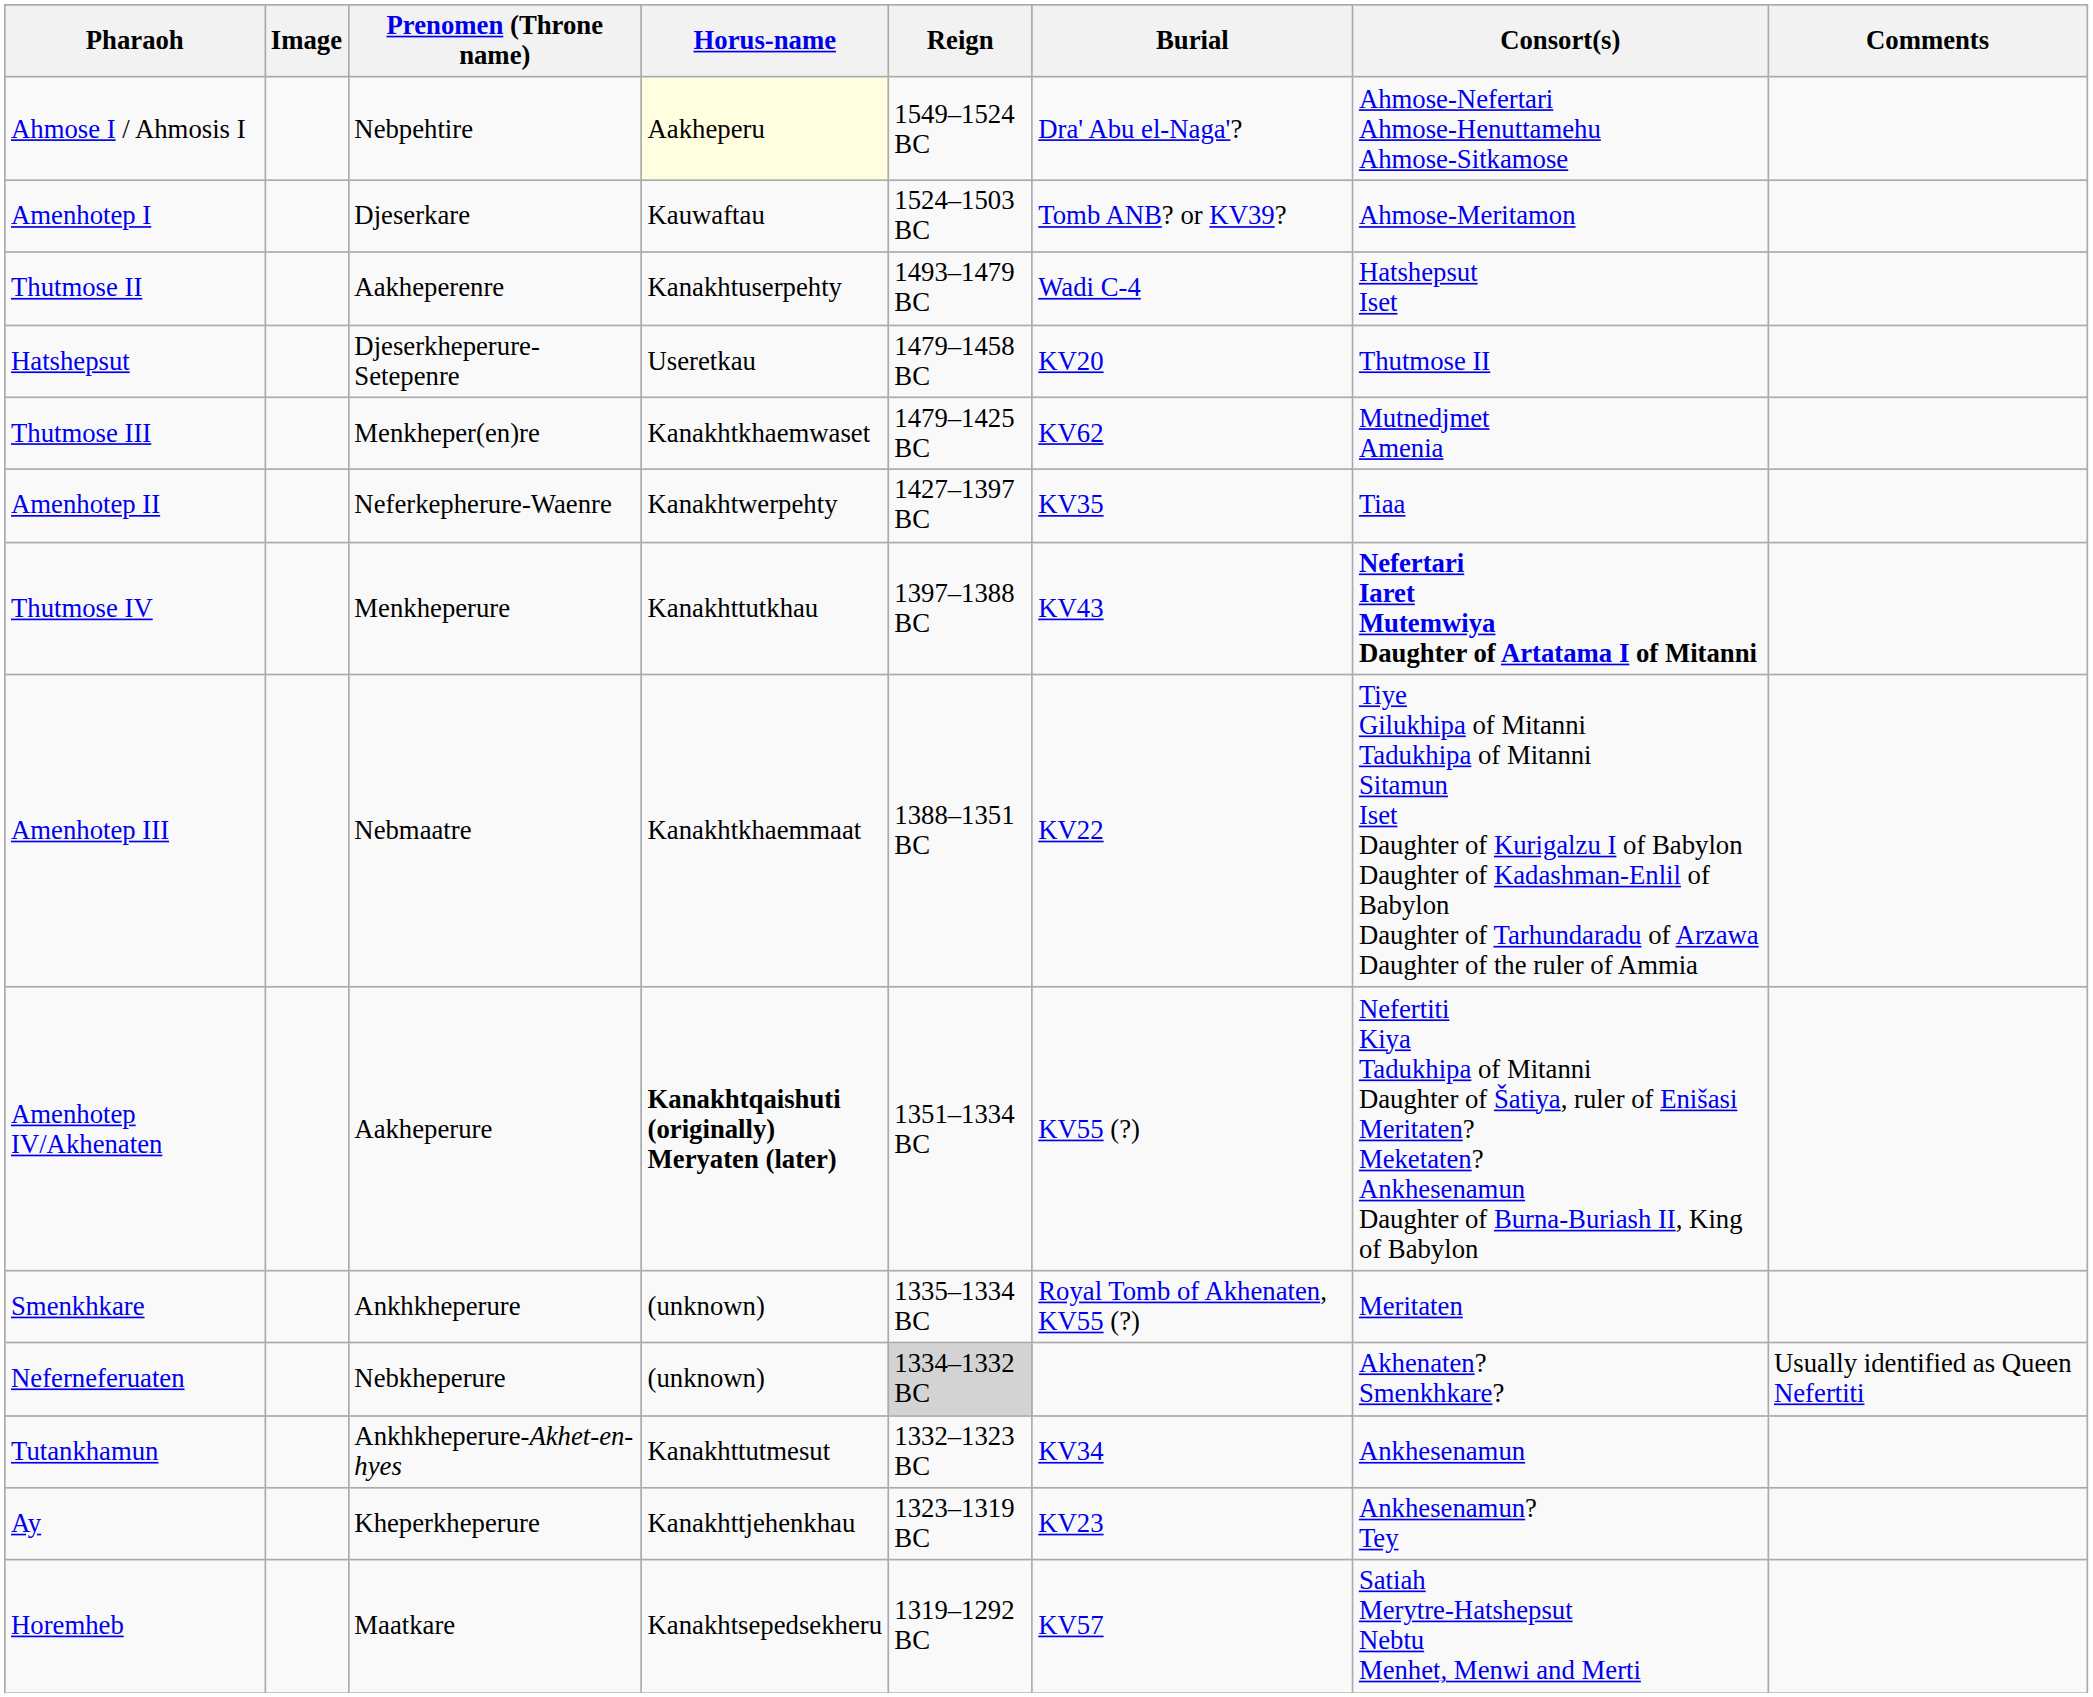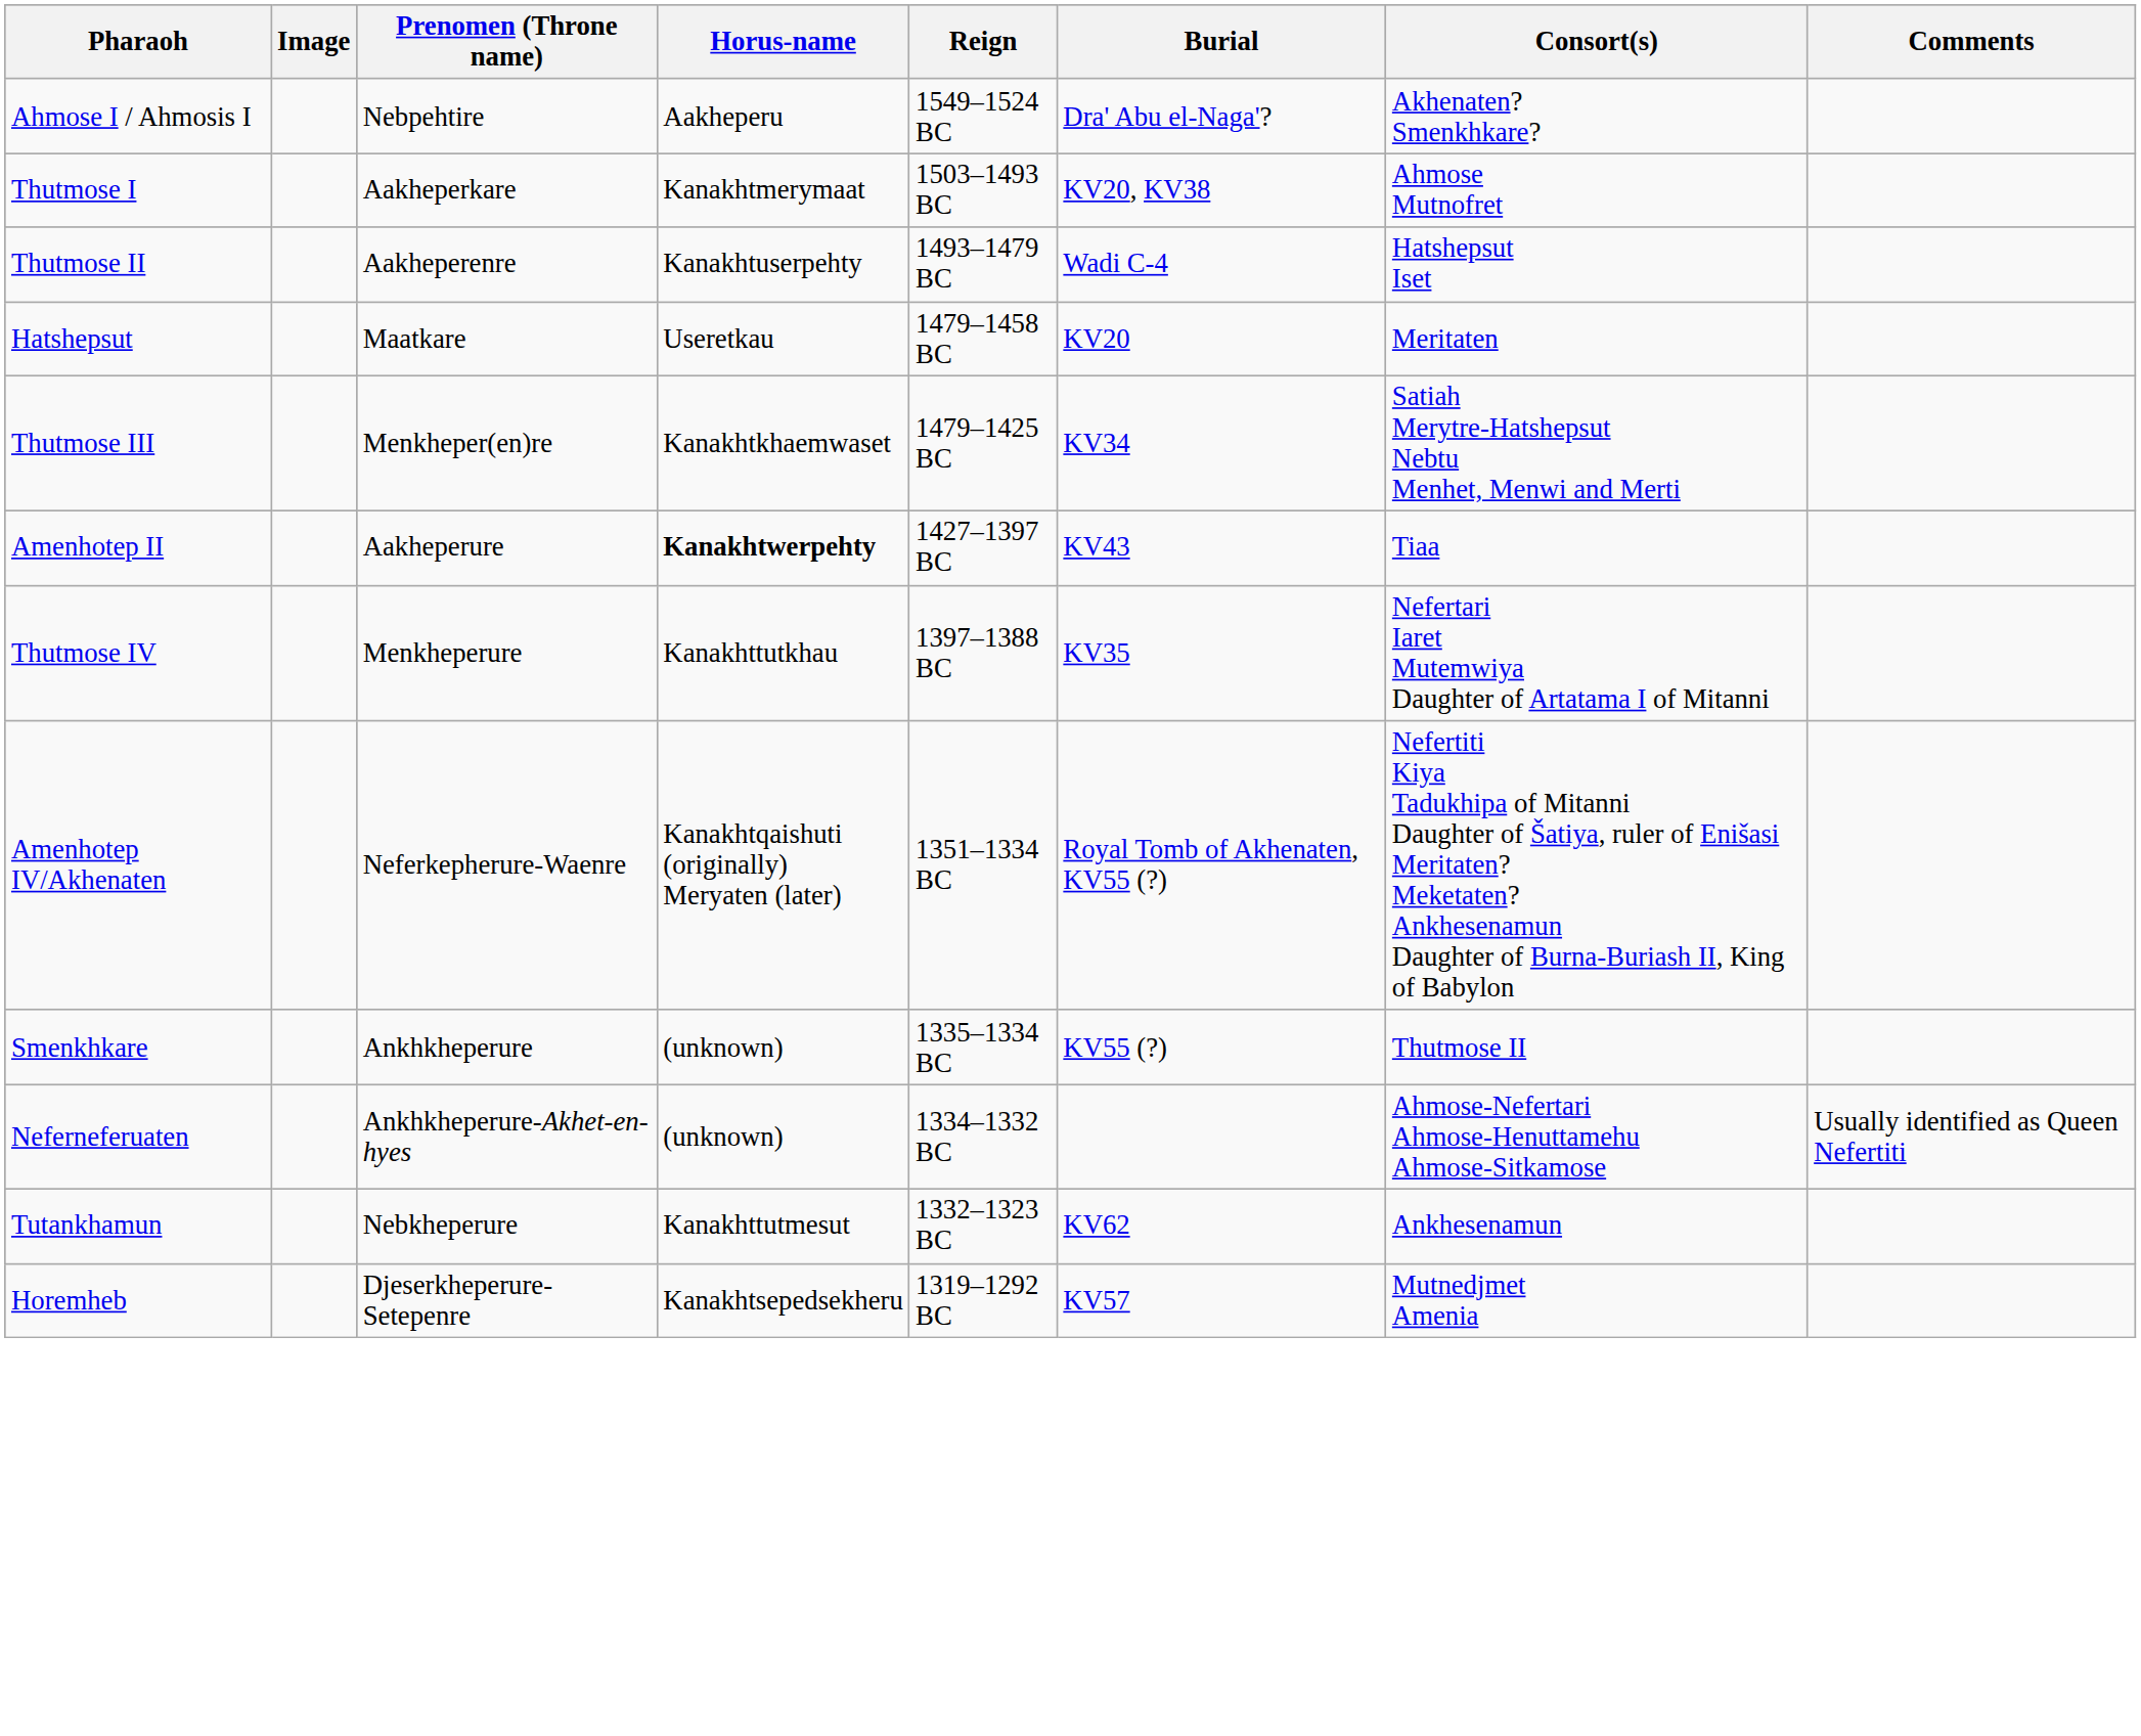 <table class="wikitable sticky-header">
 <tr>
 <th scope="col">Pharaoh</th>
 <th scope="col">Image</th>
 <th scope="col"><a href='#'>Prenomen</a> (Throne name)</th>
 <th scope="col" style="width:120px"><a href='#'>Horus-name</a></th>
 <th scope="col" align="center">Reign</th>
 <th scope="col">Burial</th>
 <th scope="col">Consort(s)</th>
 <th scope="col">Comments</th>
 </tr>
 <tr>
 <td><a href='#'>Ahmose I</a> / Ahmosis I</td>
 <td></td>
 <td>Nebpehtire</td>
-<td style="background: lightyellow;">Aakheperu</td>
+<td>Aakheperu</td>
 <td>1549–1524 BC</td>
 <td><a href='#'>Dra' Abu el-Naga'</a>?</td>
-<td><a href='#'>Ahmose-Nefertari</a> <br> <a href='#'>Ahmose-Henuttamehu</a> <br> <a href='#'>Ahmose-Sitkamose</a></td>
+<td><a href='#'>Akhenaten</a>? <br> <a href='#'>Smenkhkare</a>?</td>
 <td></td>
 </tr>
 <tr>
-<td><a href='#'>Amenhotep I</a></td>
+<td><a href='#'>Thutmose I</a></td>
 <td></td>
-<td>Djeserkare</td>
-<td>Kauwaftau</td>
-<td>1524–1503 BC</td>
-<td><a href='#'>Tomb ANB</a>? or <a href='#'>KV39</a>?</td>
-<td><a href='#'>Ahmose-Meritamon</a></td>
+<td>Aakheperkare</td>
+<td>Kanakhtmerymaat</td>
+<td>1503–1493 BC</td>
+<td><a href='#'>KV20</a>, <a href='#'>KV38</a></td>
+<td><a href='#'>Ahmose</a> <br> <a href='#'>Mutnofret</a></td>
 <td></td>
 </tr>
 <tr>
 <td><a href='#'>Thutmose II</a></td>
 <td></td>
 <td>Aakheperenre</td>
 <td>Kanakhtuserpehty</td>
 <td>1493–1479 BC</td>
 <td><a href='#'>Wadi C-4</a></td>
 <td><a href='#'>Hatshepsut</a> <br> <a href='#'>Iset</a></td>
 <td></td>
 </tr>
 <tr>
 <td><a href='#'>Hatshepsut</a></td>
 <td></td>
-<td>Djeserkheperure-Setepenre</td>
+<td>Maatkare</td>
 <td>Useretkau</td>
 <td>1479–1458 BC</td>
 <td><a href='#'>KV20</a></td>
-<td><a href='#'>Thutmose II</a></td>
+<td><a href='#'>Meritaten</a></td>
 <td></td>
 </tr>
 <tr>
 <td><a href='#'>Thutmose III</a></td>
 <td></td>
 <td>Menkheper(en)re</td>
 <td>Kanakhtkhaemwaset</td>
 <td>1479–1425 BC</td>
-<td><a href='#'>KV62</a></td>
-<td><a href='#'>Mutnedjmet</a> <br> <a href='#'>Amenia</a></td>
+<td><a href='#'>KV34</a></td>
+<td><a href='#'>Satiah</a> <br> <a href='#'>Merytre-Hatshepsut</a><br> <a href='#'>Nebtu</a> <br> <a href='#'>Menhet, Menwi and Merti</a></td>
 <td></td>
 </tr>
 <tr>
 <td><a href='#'>Amenhotep II</a></td>
 <td></td>
-<td>Neferkepherure-Waenre</td>
-<td>Kanakhtwerpehty</td>
+<td>Aakheperure</td>
+<td><strong>Kanakhtwerpehty</strong></td>
 <td>1427–1397 BC</td>
-<td><a href='#'>KV35</a></td>
+<td><a href='#'>KV43</a></td>
 <td><a href='#'>Tiaa</a></td>
 <td></td>
 </tr>
 <tr>
 <td><a href='#'>Thutmose IV</a></td>
 <td></td>
 <td>Menkheperure</td>
 <td>Kanakhttutkhau</td>
 <td>1397–1388 BC</td>
-<td><a href='#'>KV43</a></td>
-<td><strong><a href='#'>Nefertari</a> <br> <a href='#'>Iaret</a> <br> <a href='#'>Mutemwiya</a> <br> Daughter of <a href='#'>Artatama I</a> of Mitanni</strong></td>
-<td></td>
-</tr>
-<tr>
-<td><a href='#'>Amenhotep III</a></td>
-<td></td>
-<td>Nebmaatre</td>
-<td>Kanakhtkhaemmaat</td>
-<td>1388–1351 BC</td>
-<td><a href='#'>KV22</a></td>
-<td><a href='#'>Tiye</a> <br> <a href='#'>Gilukhipa</a> of Mitanni <br> <a href='#'>Tadukhipa</a> of Mitanni <br> <a href='#'>Sitamun</a> <br> <a href='#'>Iset</a> <br> Daughter of <a href='#'>Kurigalzu I</a> of Babylon <br> Daughter of <a href='#'>Kadashman-Enlil</a> of Babylon <br> Daughter of <a href='#'>Tarhundaradu</a> of <a href='#'>Arzawa</a> <br> Daughter of the ruler of Ammia</td>
+<td><a href='#'>KV35</a></td>
+<td><a href='#'>Nefertari</a> <br> <a href='#'>Iaret</a> <br> <a href='#'>Mutemwiya</a> <br> Daughter of <a href='#'>Artatama I</a> of Mitanni</td>
 <td></td>
 </tr>
 <tr>
 <td><a href='#'>Amenhotep IV/Akhenaten</a></td>
 <td></td>
-<td>Aakheperure</td>
-<td><strong>Kanakhtqaishuti (originally)<br>Meryaten (later)</strong></td>
+<td>Neferkepherure-Waenre</td>
+<td>Kanakhtqaishuti (originally)<br>Meryaten (later)</td>
 <td>1351–1334 BC</td>
-<td><a href='#'>KV55</a> (?)</td>
+<td><a href='#'>Royal Tomb of Akhenaten</a>, <a href='#'>KV55</a> (?)</td>
 <td><a href='#'>Nefertiti</a> <br> <a href='#'>Kiya</a> <br> <a href='#'>Tadukhipa</a> of Mitanni <br> Daughter of <a href='#'>Šatiya</a>, ruler of <a href='#'>Enišasi</a> <br> <a href='#'>Meritaten</a>? <br> <a href='#'>Meketaten</a>? <br> <a href='#'>Ankhesenamun</a><br> Daughter of <a href='#'>Burna-Buriash II</a>, King of Babylon</td>
 <td></td>
 </tr>
 <tr>
 <td><a href='#'>Smenkhkare</a></td>
 <td></td>
 <td>Ankhkheperure</td>
 <td>(unknown)</td>
 <td>1335–1334 BC</td>
-<td><a href='#'>Royal Tomb of Akhenaten</a>, <a href='#'>KV55</a> (?)</td>
-<td><a href='#'>Meritaten</a></td>
+<td><a href='#'>KV55</a> (?)</td>
+<td><a href='#'>Thutmose II</a></td>
 <td></td>
 </tr>
 <tr>
 <td><a href='#'>Neferneferuaten</a></td>
 <td></td>
-<td>Nebkheperure</td>
+<td>Ankhkheperure-<em>Akhet-en-hyes</em></td>
 <td>(unknown)</td>
-<td style="background: lightgrey;">1334–1332 BC</td>
+<td>1334–1332 BC</td>
 <td></td>
-<td><a href='#'>Akhenaten</a>? <br> <a href='#'>Smenkhkare</a>?</td>
+<td><a href='#'>Ahmose-Nefertari</a> <br> <a href='#'>Ahmose-Henuttamehu</a> <br> <a href='#'>Ahmose-Sitkamose</a></td>
 <td>Usually identified as Queen <a href='#'>Nefertiti</a></td>
 </tr>
 <tr>
 <td><a href='#'>Tutankhamun</a></td>
 <td></td>
-<td>Ankhkheperure-<em>Akhet-en-hyes</em></td>
+<td>Nebkheperure</td>
 <td>Kanakhttutmesut</td>
 <td>1332–1323 BC</td>
-<td><a href='#'>KV34</a></td>
+<td><a href='#'>KV62</a></td>
 <td><a href='#'>Ankhesenamun</a></td>
-<td></td>
-</tr>
-<tr>
-<td><a href='#'>Ay</a></td>
-<td></td>
-<td>Kheperkheperure</td>
-<td>Kanakhttjehenkhau</td>
-<td>1323–1319 BC</td>
-<td><a href='#'>KV23</a></td>
-<td><a href='#'>Ankhesenamun</a>? <br> <a href='#'>Tey</a></td>
 <td></td>
 </tr>
 <tr>
 <td><a href='#'>Horemheb</a></td>
 <td></td>
-<td>Maatkare</td>
+<td>Djeserkheperure-Setepenre</td>
 <td>Kanakhtsepedsekheru</td>
 <td>1319–1292 BC</td>
 <td><a href='#'>KV57</a></td>
-<td><a href='#'>Satiah</a> <br> <a href='#'>Merytre-Hatshepsut</a><br> <a href='#'>Nebtu</a> <br> <a href='#'>Menhet, Menwi and Merti</a></td>
+<td><a href='#'>Mutnedjmet</a> <br> <a href='#'>Amenia</a></td>
 <td></td>
 </tr>
 </table>
